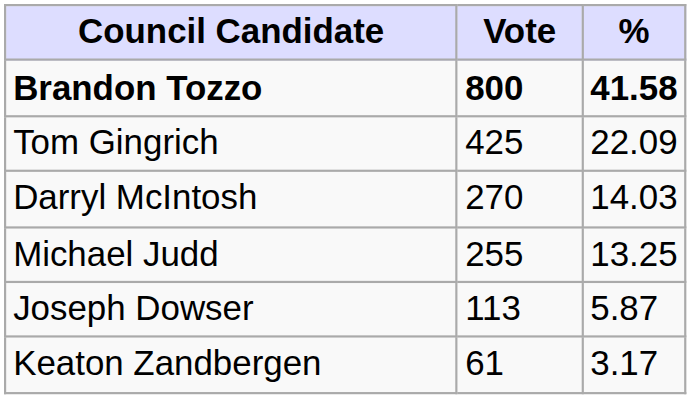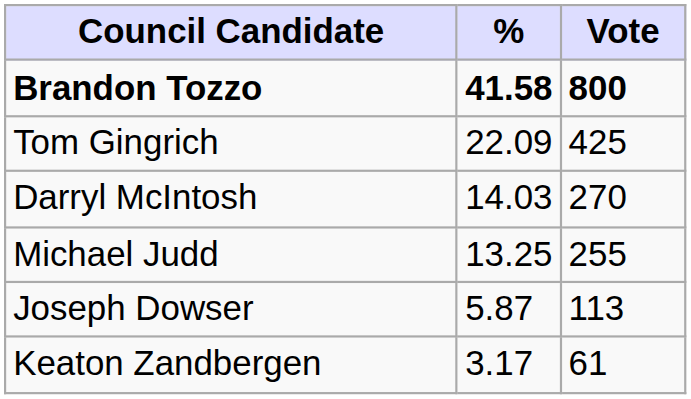 <table class="wikitable sortable">
 <tr>
 <th style="background:#ddf; width:200px;">Council Candidate</th>
+<th style="background:#ddf; width:30px;">%</th>
 <th style="background:#ddf; width:50px;">Vote</th>
-<th style="background:#ddf; width:30px;">%</th>
 </tr>
 <tr>
 <td><strong>Brandon Tozzo</strong></td>
+<td><strong>41.58</strong></td>
 <td><strong>800</strong></td>
-<td><strong>41.58</strong></td>
 </tr>
 <tr>
 <td>Tom Gingrich</td>
+<td>22.09</td>
 <td>425</td>
-<td>22.09</td>
 </tr>
 <tr>
 <td>Darryl McIntosh</td>
+<td>14.03</td>
 <td>270</td>
-<td>14.03</td>
 </tr>
 <tr>
 <td>Michael Judd</td>
+<td>13.25</td>
 <td>255</td>
-<td>13.25</td>
 </tr>
 <tr>
 <td>Joseph Dowser</td>
+<td>5.87</td>
 <td>113</td>
-<td>5.87</td>
 </tr>
 <tr>
 <td>Keaton Zandbergen</td>
+<td>3.17</td>
 <td>61</td>
-<td>3.17</td>
 </tr>
 </table>
